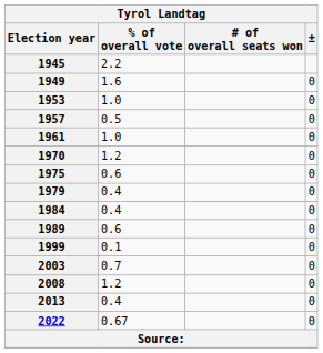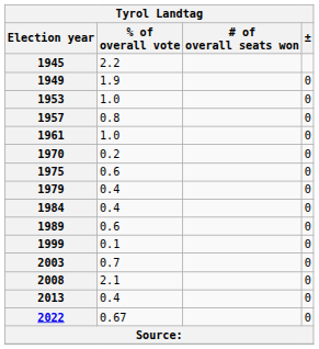 <table class=wikitable>
 <tr>
 <th colspan=6>Tyrol Landtag</th>
 </tr>
 <tr>
 <th>Election year</th>
 <th>% of<br>overall vote</th>
 <th># of<br>overall seats won</th>
 <th>±</th>
 </tr>
 <tr>
 <th>1945</th>
 <td>2.2</td>
 <td></td>
 <td></td>
 </tr>
 <tr>
 <th>1949</th>
-<td>1.6</td>
+<td>1.9</td>
 <td></td>
 <td>0</td>
 </tr>
 <tr>
 <th>1953</th>
 <td>1.0</td>
 <td></td>
 <td>0</td>
 </tr>
 <tr>
 <th>1957</th>
-<td>0.5</td>
+<td>0.8</td>
 <td></td>
 <td>0</td>
 </tr>
 <tr>
 <th>1961</th>
 <td>1.0</td>
 <td></td>
 <td>0</td>
 </tr>
 <tr>
 <th>1970</th>
-<td>1.2</td>
+<td>0.2</td>
 <td></td>
 <td>0</td>
 </tr>
 <tr>
 <th>1975</th>
 <td>0.6</td>
 <td></td>
 <td>0</td>
 </tr>
 <tr>
 <th>1979</th>
 <td>0.4</td>
 <td></td>
 <td>0</td>
 </tr>
 <tr>
 <th>1984</th>
 <td>0.4</td>
 <td></td>
 <td>0</td>
 </tr>
 <tr>
 <th>1989</th>
 <td>0.6</td>
 <td></td>
 <td>0</td>
 </tr>
 <tr>
 <th>1999</th>
 <td>0.1</td>
 <td></td>
 <td>0</td>
 </tr>
 <tr>
 <th>2003</th>
 <td>0.7</td>
 <td></td>
 <td>0</td>
 </tr>
 <tr>
 <th>2008</th>
-<td>1.2</td>
+<td>2.1</td>
 <td></td>
 <td>0</td>
 </tr>
 <tr>
 <th>2013</th>
 <td>0.4</td>
 <td></td>
 <td>0</td>
 </tr>
 <tr>
 <th><a href='#'>2022</a></th>
 <td>0.67</td>
 <td></td>
 <td>0</td>
 </tr>
 <tr>
 <th colspan=6>Source:  </th>
 </tr>
 <tr>
 </tr>
 </table>
